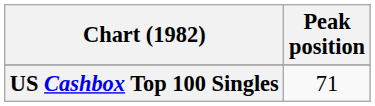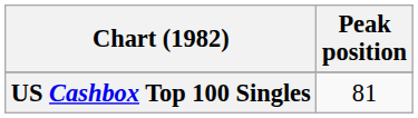 <table class="wikitable sortable plainrowheaders">
 <tr>
 <th>Chart (1982)</th>
 <th>Peak<br>position</th>
 </tr>
 <tr>
 </tr>
 <tr>
 <th scope="row">US <em><a href='#'>Cashbox</a></em> Top 100 Singles</th>
-<td style="text-align:center;">71</td>
+<td style="text-align:center;">81</td>
 </tr>
 </table>
